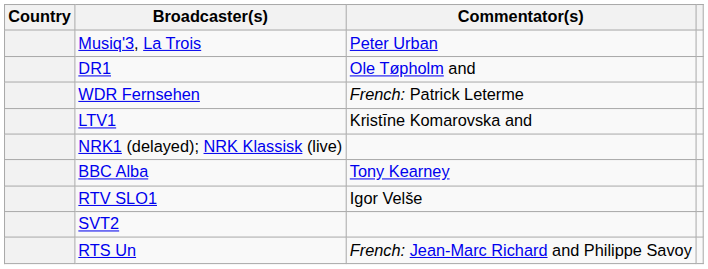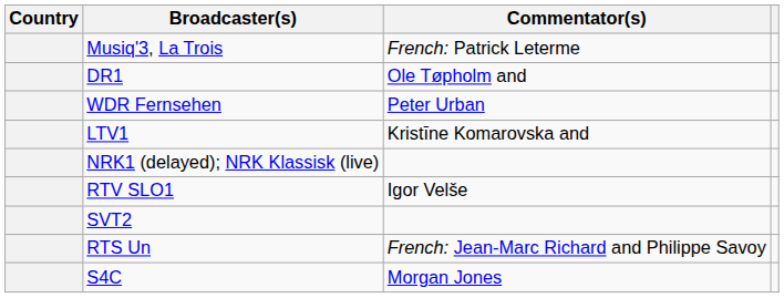 <table class="wikitable plainrowheaders">
 <tr>
 <th scope="col">Country</th>
 <th scope="col">Broadcaster(s)</th>
 <th scope="col">Commentator(s)</th>
 <th scope="col"></th>
 </tr>
 <tr>
 <th scope="row"></th>
 <td><a href='#'>Musiq'3</a>, <a href='#'>La Trois</a></td>
-<td><a href='#'>Peter Urban</a></td>
+<td><em>French:</em> Patrick Leterme</td>
 <td></td>
 </tr>
 <tr>
 <th scope="row"></th>
 <td><a href='#'>DR1</a></td>
 <td><a href='#'>Ole Tøpholm</a> and </td>
 <td></td>
 </tr>
 <tr>
 <th scope="row"></th>
 <td><a href='#'>WDR Fernsehen</a></td>
-<td><em>French:</em> Patrick Leterme</td>
+<td><a href='#'>Peter Urban</a></td>
 <td></td>
 </tr>
 <tr>
 <th scope="row"></th>
 <td><a href='#'>LTV1</a></td>
 <td>Kristīne Komarovska and </td>
 <td></td>
 </tr>
 <tr>
 <th scope="row"></th>
 <td><a href='#'>NRK1</a> (delayed); <a href='#'>NRK Klassisk</a> (live)</td>
 <td></td>
-<td></td>
-</tr>
-<tr>
-<th scope="row"></th>
-<td><a href='#'>BBC Alba</a></td>
-<td><a href='#'>Tony Kearney</a></td>
 <td></td>
 </tr>
 <tr>
 <th scope="row"></th>
 <td><a href='#'>RTV SLO1</a></td>
 <td>Igor Velše</td>
 <td></td>
 </tr>
 <tr>
 <th scope="row"></th>
 <td><a href='#'>SVT2</a></td>
 <td></td>
 <td></td>
 </tr>
 <tr>
 <th scope="row"></th>
 <td><a href='#'>RTS Un</a></td>
 <td><em>French:</em> <a href='#'>Jean-Marc Richard</a> and Philippe Savoy</td>
 <td></td>
 </tr>
+<tr>
+<th scope="row"></th>
+<td><a href='#'>S4C</a></td>
+<td><a href='#'>Morgan Jones</a></td>
+<td></td>
+</tr>
 </table>
